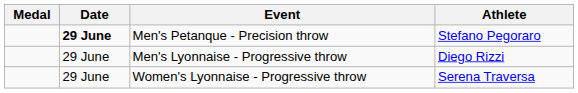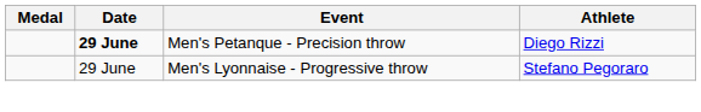 <table class="wikitable sortable" width=55% style="font-size:100%; text-align:left;">
 <tr>
 <th>Medal</th>
 <th>Date</th>
 <th>Event</th>
 <th>Athlete</th>
 </tr>
 <tr>
 <td></td>
 <td><strong>29 June</strong></td>
 <td>Men's Petanque - Precision throw</td>
-<td><a href='#'>Stefano Pegoraro</a></td>
+<td><a href='#'>Diego Rizzi</a></td>
 </tr>
 <tr>
 <td></td>
 <td>29 June</td>
 <td>Men's Lyonnaise - Progressive throw</td>
-<td><a href='#'>Diego Rizzi</a></td>
-</tr>
-<tr>
-<td></td>
-<td>29 June</td>
-<td>Women's Lyonnaise - Progressive throw</td>
-<td><a href='#'>Serena Traversa</a></td>
+<td><a href='#'>Stefano Pegoraro</a></td>
 </tr>
 </table>
